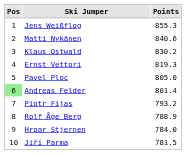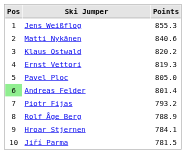 <table cellspacing="1" cellpadding="3" style="border:1px solid #AAAAAA;font-size:90%">
 <tr bgcolor="#E4E4E4">
 <th style="border-bottom:1px solid #AAAAAA" width=10>Pos</th>
 <th style="border-bottom:1px solid #AAAAAA" width=200>Ski Jumper</th>
 <th style="border-bottom:1px solid #AAAAAA" width=20>Points</th>
 </tr>
 <tr align="center">
 <td>1</td>
 <td align="left"> <a href='#'>Jens Weißflog</a></td>
 <td>855.3</td>
 </tr>
 <tr align="center">
 <td>2</td>
 <td align="left"> <a href='#'>Matti Nykänen</a></td>
 <td>840.6</td>
 </tr>
 <tr align="center">
 <td>3</td>
 <td align="left"> <a href='#'>Klaus Ostwald</a></td>
-<td>830.2</td>
+<td>820.2</td>
 </tr>
 <tr align="center">
 <td>4</td>
 <td align="left"> <a href='#'>Ernst Vettori</a></td>
 <td>819.3</td>
 </tr>
 <tr align="center">
 <td>5</td>
 <td align="left"> <a href='#'>Pavel Ploc</a></td>
 <td>805.0</td>
 </tr>
 <tr align="center">
 <td style="background: lightgreen;">6</td>
 <td align="left"> <a href='#'>Andreas Felder</a></td>
 <td>801.4</td>
 </tr>
 <tr align="center">
 <td>7</td>
 <td align="left"> <a href='#'>Piotr Fijas</a></td>
 <td>793.2</td>
 </tr>
 <tr align="center">
 <td>8</td>
 <td align="left"> <a href='#'>Rolf Åge Berg</a></td>
 <td>788.9</td>
 </tr>
 <tr align="center">
 <td>9</td>
 <td align="left"> <a href='#'>Hroar Stjernen</a></td>
-<td>784.0</td>
+<td>784.1</td>
 </tr>
 <tr align="center">
 <td>10</td>
 <td align="left"> <a href='#'>Jiří Parma</a></td>
 <td>781.5</td>
 </tr>
 </table>
